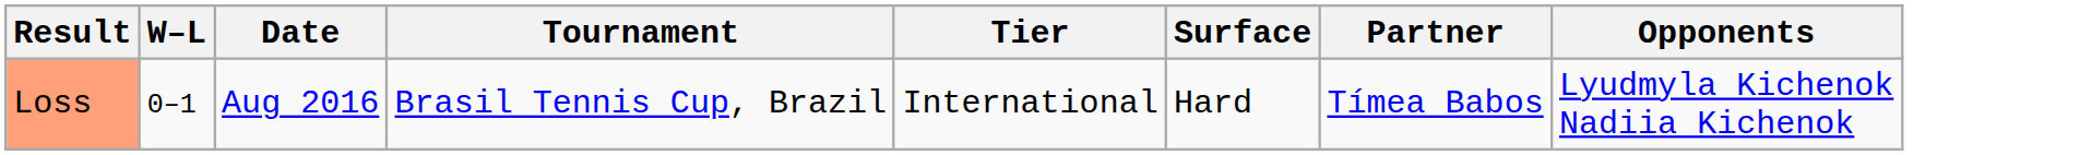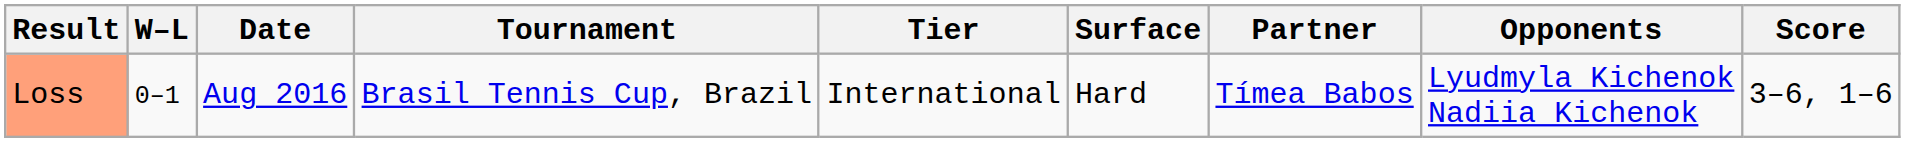 <table class="sortable wikitable">
 <tr>
 <th>Result</th>
 <th class="unsortable">W–L</th>
 <th>Date</th>
 <th>Tournament</th>
 <th>Tier</th>
 <th>Surface</th>
 <th>Partner</th>
 <th>Opponents</th>
+<th class="unsortable">Score</th>
 </tr>
 <tr>
 <td style="background:#ffa07a;">Loss</td>
 <td><small>0–1</small></td>
 <td><a href='#'>Aug 2016</a></td>
 <td><a href='#'>Brasil Tennis Cup</a>, Brazil</td>
 <td>International</td>
 <td>Hard</td>
 <td> <a href='#'>Tímea Babos</a></td>
 <td> <a href='#'>Lyudmyla Kichenok</a> <br>  <a href='#'>Nadiia Kichenok</a></td>
+<td>3–6, 1–6</td>
 </tr>
 </table>
